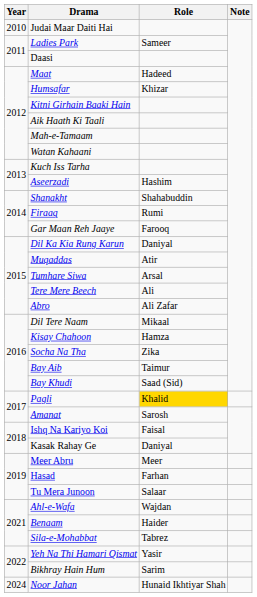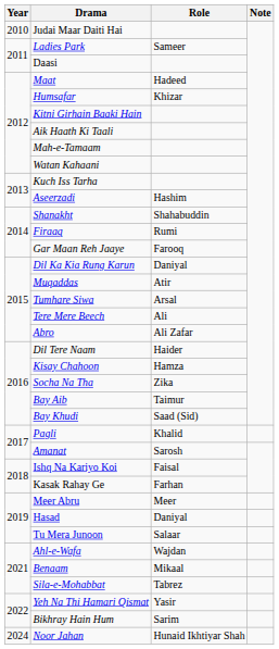 <table class="wikitable sortable ">
 <tr>
 <th>Year</th>
 <th>Drama</th>
 <th>Role</th>
 <th>Note</th>
 </tr>
 <tr>
 <td>2010</td>
 <td>Judai Maar Daiti Hai</td>
 <td></td>
 </tr>
 <tr>
 <td rowspan="2">2011</td>
 <td><em><a href='#'>Ladies Park</a></em></td>
 <td>Sameer</td>
 </tr>
 <tr>
 <td>Daasi</td>
 <td></td>
 </tr>
 <tr>
 <td rowspan="6">2012</td>
 <td><em><a href='#'>Maat</a></em></td>
 <td>Hadeed</td>
 </tr>
 <tr>
 <td><em><a href='#'>Humsafar</a></em></td>
 <td>Khizar</td>
 </tr>
 <tr>
 <td><em><a href='#'>Kitni Girhain Baaki Hain</a></em></td>
 <td></td>
 </tr>
 <tr>
 <td><em>Aik Haath Ki Taali</em></td>
 <td></td>
 </tr>
 <tr>
 <td><em>Mah-e-Tamaam</em></td>
 <td></td>
 </tr>
 <tr>
 <td><em>Watan Kahaani</em></td>
 <td></td>
 </tr>
 <tr>
 <td rowspan="2">2013</td>
 <td><em>Kuch Iss Tarha</em></td>
 <td></td>
 </tr>
 <tr>
 <td><em><a href='#'>Aseerzadi</a></em></td>
 <td>Hashim</td>
 </tr>
 <tr>
 <td rowspan="3">2014</td>
 <td><em><a href='#'>Shanakht</a></em></td>
 <td>Shahabuddin</td>
 </tr>
 <tr>
 <td><em><a href='#'>Firaaq</a></em></td>
 <td>Rumi</td>
 </tr>
 <tr>
 <td><em>Gar Maan Reh Jaaye</em></td>
 <td>Farooq</td>
 </tr>
 <tr>
 <td rowspan="5">2015</td>
 <td><em><a href='#'>Dil Ka Kia Rung Karun</a></em></td>
 <td>Daniyal</td>
 </tr>
 <tr>
 <td><em><a href='#'>Muqaddas</a></em></td>
 <td>Atir</td>
 </tr>
 <tr>
 <td><em><a href='#'>Tumhare Siwa</a></em></td>
 <td>Arsal</td>
 </tr>
 <tr>
 <td><em><a href='#'>Tere Mere Beech</a></em></td>
 <td>Ali</td>
 </tr>
 <tr>
 <td><em><a href='#'>Abro</a></em></td>
 <td>Ali Zafar</td>
 </tr>
 <tr>
 <td rowspan="5">2016</td>
 <td><em>Dil Tere Naam</em></td>
-<td>Mikaal</td>
+<td>Haider</td>
 </tr>
 <tr>
 <td><em><a href='#'>Kisay Chahoon</a></em></td>
 <td>Hamza</td>
 </tr>
 <tr>
 <td><em><a href='#'>Socha Na Tha</a></em></td>
 <td>Zika</td>
 </tr>
 <tr>
 <td><em><a href='#'>Bay Aib</a></em></td>
 <td>Taimur</td>
 </tr>
 <tr>
 <td><em><a href='#'>Bay Khudi</a></em></td>
 <td>Saad (Sid)</td>
 </tr>
 <tr>
 <td rowspan=2>2017</td>
 <td><em><a href='#'>Pagli</a></em></td>
-<td style="background: gold;">Khalid</td>
+<td>Khalid</td>
 <td></td>
 </tr>
 <tr>
 <td><em><a href='#'>Amanat</a></em></td>
 <td>Sarosh</td>
 </tr>
 <tr>
 <td rowspan="2">2018</td>
 <td><a href='#'>Ishq Na Kariyo Koi</a></td>
 <td>Faisal</td>
 </tr>
 <tr>
 <td>Kasak Rahay Ge</td>
-<td>Daniyal</td>
+<td>Farhan</td>
 </tr>
 <tr>
 <td rowspan="3">2019</td>
 <td><a href='#'>Meer Abru</a></td>
 <td>Meer</td>
 <td></td>
 </tr>
 <tr>
 <td><a href='#'>Hasad</a></td>
-<td>Farhan</td>
+<td>Daniyal</td>
 </tr>
 <tr>
 <td><a href='#'>Tu Mera Junoon</a></td>
 <td>Salaar</td>
 <td></td>
 </tr>
 <tr>
 <td rowspan="3">2021</td>
 <td><em><a href='#'>Ahl-e-Wafa</a></em></td>
 <td>Wajdan</td>
 <td></td>
 </tr>
 <tr>
 <td><em><a href='#'>Benaam</a></em></td>
-<td>Haider</td>
+<td>Mikaal</td>
 <td></td>
 </tr>
 <tr>
 <td><em><a href='#'>Sila-e-Mohabbat</a></em></td>
 <td>Tabrez</td>
 <td></td>
 </tr>
 <tr>
 <td rowspan="2">2022</td>
 <td><em><a href='#'>Yeh Na Thi Hamari Qismat</a></em></td>
 <td>Yasir</td>
 <td></td>
 </tr>
 <tr>
 <td><em>Bikhray Hain Hum</em></td>
 <td>Sarim</td>
 <td></td>
 </tr>
 <tr>
 <td>2024</td>
 <td><em><a href='#'>Noor Jahan</a></td>
 <td>Hunaid Ikhtiyar Shah</td>
 <td></td>
 </tr>
 </table>
